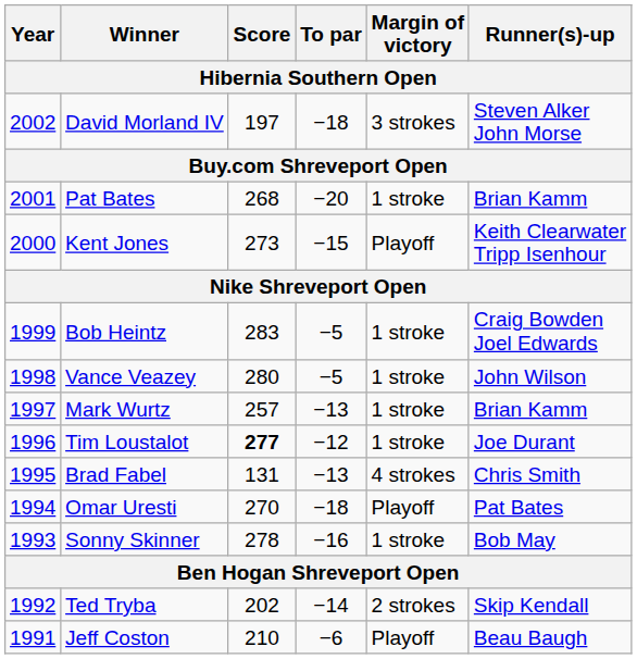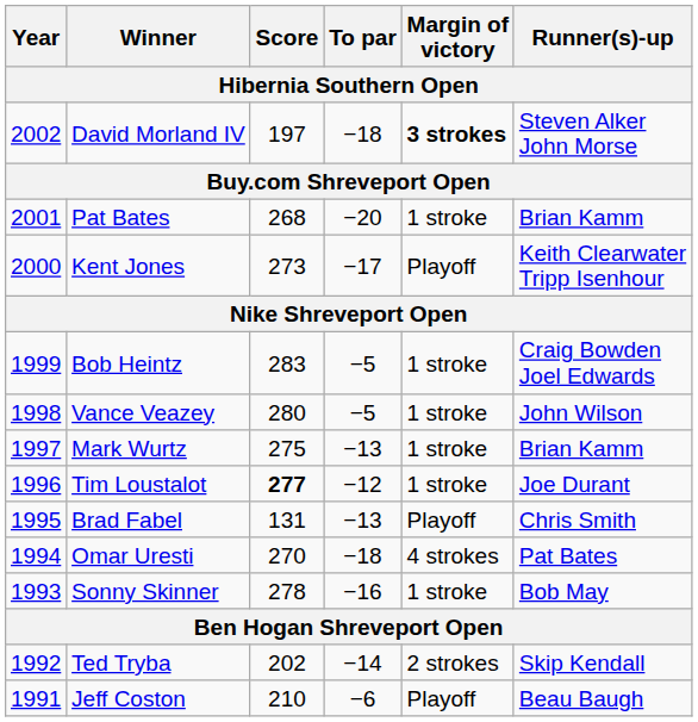 <table class=wikitable style=font-size:95%>
 <tr>
 <th>Year</th>
 <th>Winner</th>
 <th>Score</th>
 <th>To par</th>
 <th>Margin of<br>victory</th>
 <th>Runner(s)-up</th>
 </tr>
 <tr>
 <th colspan=7>Hibernia Southern Open</th>
 </tr>
 <tr>
 <td><a href='#'>2002</a></td>
 <td> <a href='#'>David Morland IV</a></td>
 <td align=center>197</td>
 <td align=center>−18</td>
-<td>3 strokes</td>
+<td><strong>3 strokes</strong></td>
 <td> <a href='#'>Steven Alker</a><br> <a href='#'>John Morse</a></td>
 </tr>
 <tr>
 <th colspan=7>Buy.com Shreveport Open</th>
 </tr>
 <tr>
 <td><a href='#'>2001</a></td>
 <td> <a href='#'>Pat Bates</a></td>
 <td align=center>268</td>
 <td align=center>−20</td>
 <td>1 stroke</td>
 <td> <a href='#'>Brian Kamm</a></td>
 </tr>
 <tr>
 <td><a href='#'>2000</a></td>
 <td> <a href='#'>Kent Jones</a></td>
 <td align=center>273</td>
-<td align=center>−15</td>
+<td align=center>−17</td>
 <td>Playoff</td>
 <td> <a href='#'>Keith Clearwater</a><br> <a href='#'>Tripp Isenhour</a></td>
 </tr>
 <tr>
 <th colspan=7>Nike Shreveport Open</th>
 </tr>
 <tr>
 <td><a href='#'>1999</a></td>
 <td> <a href='#'>Bob Heintz</a></td>
 <td align=center>283</td>
 <td align=center>−5</td>
 <td>1 stroke</td>
 <td> <a href='#'>Craig Bowden</a><br> <a href='#'>Joel Edwards</a></td>
 </tr>
 <tr>
 <td><a href='#'>1998</a></td>
 <td> <a href='#'>Vance Veazey</a></td>
 <td align=center>280</td>
 <td align=center>−5</td>
 <td>1 stroke</td>
 <td> <a href='#'>John Wilson</a></td>
 </tr>
 <tr>
 <td><a href='#'>1997</a></td>
 <td> <a href='#'>Mark Wurtz</a></td>
-<td align=center>257</td>
+<td align=center>275</td>
 <td align=center>−13</td>
 <td>1 stroke</td>
 <td> <a href='#'>Brian Kamm</a></td>
 </tr>
 <tr>
 <td><a href='#'>1996</a></td>
 <td> <a href='#'>Tim Loustalot</a></td>
 <td align=center><strong>277</strong></td>
 <td align=center>−12</td>
 <td>1 stroke</td>
 <td> <a href='#'>Joe Durant</a></td>
 </tr>
 <tr>
 <td><a href='#'>1995</a></td>
 <td> <a href='#'>Brad Fabel</a></td>
 <td align=center>131</td>
 <td align=center>−13</td>
-<td>4 strokes</td>
+<td>Playoff</td>
 <td> <a href='#'>Chris Smith</a></td>
 </tr>
 <tr>
 <td><a href='#'>1994</a></td>
 <td> <a href='#'>Omar Uresti</a></td>
 <td align=center>270</td>
 <td align=center>−18</td>
-<td>Playoff</td>
+<td>4 strokes</td>
 <td> <a href='#'>Pat Bates</a></td>
 </tr>
 <tr>
 <td><a href='#'>1993</a></td>
 <td> <a href='#'>Sonny Skinner</a></td>
 <td align=center>278</td>
 <td align=center>−16</td>
 <td>1 stroke</td>
 <td> <a href='#'>Bob May</a></td>
 </tr>
 <tr>
 <th colspan=7>Ben Hogan Shreveport Open</th>
 </tr>
 <tr>
 <td><a href='#'>1992</a></td>
 <td> <a href='#'>Ted Tryba</a></td>
 <td align=center>202</td>
 <td align=center>−14</td>
 <td>2 strokes</td>
 <td> <a href='#'>Skip Kendall</a></td>
 </tr>
 <tr>
 <td><a href='#'>1991</a></td>
 <td> <a href='#'>Jeff Coston</a></td>
 <td align=center>210</td>
 <td align=center>−6</td>
 <td>Playoff</td>
 <td> <a href='#'>Beau Baugh</a></td>
 </tr>
 </table>
